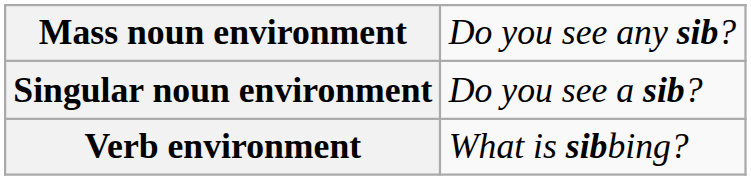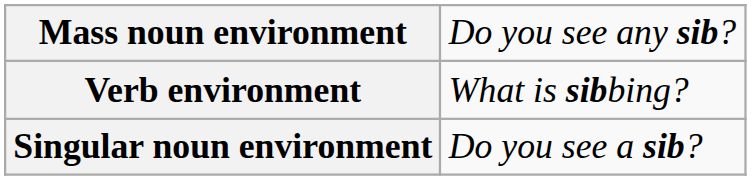 <table class="wikitable">
 <tr>
 <th>Mass noun environment</th>
 <td><em>Do you see any <strong>sib</strong>?</em></td>
 </tr>
 <tr>
+<th>Verb environment</th>
+<td><em>What is <strong>sib</strong>bing?</em></td>
+</tr>
+<tr>
 <th>Singular noun environment</th>
 <td><em>Do you see a <strong>sib</strong>?</em></td>
 </tr>
-<tr>
-<th>Verb environment</th>
-<td><em>What is <strong>sib</strong>bing?</em></td>
-</tr>
 </table>
